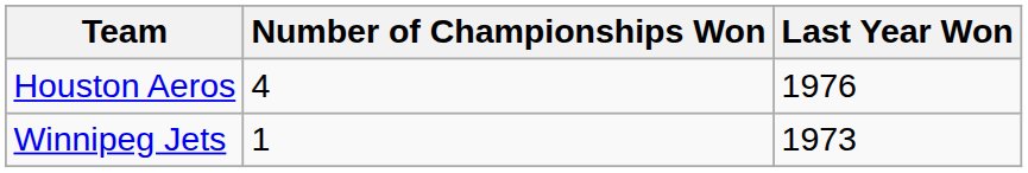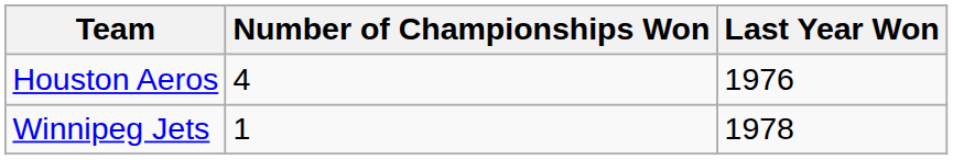 <table class="wikitable">
 <tr>
 <th>Team</th>
 <th>Number of Championships Won</th>
 <th>Last Year Won</th>
 </tr>
 <tr>
 <td><a href='#'>Houston Aeros</a></td>
 <td>4</td>
 <td>1976</td>
 </tr>
 <tr>
 <td><a href='#'>Winnipeg Jets</a></td>
 <td>1</td>
-<td>1973</td>
+<td>1978</td>
 </tr>
 </table>
